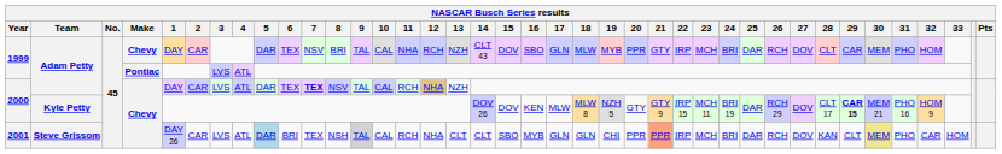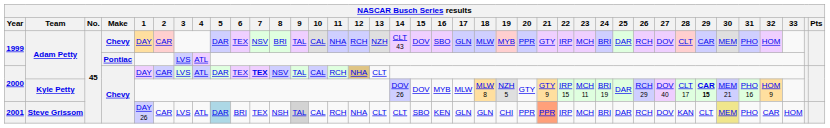 <table class="wikitable" style="text-align:center; font-size:75%">
 <tr>
 <th colspan=42><a href='#'>NASCAR Busch Series</a> results</th>
 </tr>
 <tr>
 <th>Year</th>
 <th>Team</th>
 <th>No.</th>
 <th>Make</th>
 <th>1</th>
 <th>2</th>
 <th>3</th>
 <th>4</th>
 <th>5</th>
 <th>6</th>
 <th>7</th>
 <th>8</th>
 <th>9</th>
 <th>10</th>
 <th>11</th>
 <th>12</th>
 <th>13</th>
 <th>14</th>
 <th>15</th>
 <th>16</th>
 <th>17</th>
 <th>18</th>
 <th>19</th>
 <th>20</th>
 <th>21</th>
 <th>22</th>
 <th>23</th>
 <th>24</th>
 <th>25</th>
 <th>26</th>
 <th>27</th>
 <th>28</th>
 <th>29</th>
 <th>30</th>
 <th>31</th>
 <th>32</th>
 <th>33</th>
 <th></th>
 <th>Pts</th>
 </tr>
 <tr>
 <th rowspan=2><a href='#'>1999</a></th>
 <th rowspan=3><a href='#'>Adam Petty</a></th>
 <th rowspan=5>45</th>
 <th><a href='#'>Chevy</a></th>
 <td style="background:#FFDF9F;"><a href='#'>DAY</a><br></td>
 <td style="background:#FFCFCF;"><a href='#'>CAR</a><br></td>
 <td colspan=2></td>
 <td style="background:#CFCFFF;"><a href='#'>DAR</a><br></td>
 <td style="background:#EFCFFF;"><a href='#'>TEX</a><br></td>
 <td style="background:#DFFFDF;"><a href='#'>NSV</a><br></td>
 <td style="background:#DFFFDF;"><a href='#'>BRI</a><br></td>
 <td style="background:#EFCFFF;"><a href='#'>TAL</a><br></td>
 <td style="background:#DFDFDF;"><a href='#'>CAL</a><br></td>
 <td style="background:#CFCFFF;"><a href='#'>NHA</a><br></td>
 <td style="background:#CFCFFF;"><a href='#'>RCH</a><br></td>
 <td style="background:#DFDFDF;"><a href='#'>NZH</a><br></td>
 <td style="background:#EFCFFF;"><a href='#'>CLT</a><br><small>43</small></td>
 <td style="background:#EFCFFF;"><a href='#'>DOV</a><br></td>
 <td style="background:#EFCFFF;"><a href='#'>SBO</a><br></td>
 <td style="background:#CFCFFF;"><a href='#'>GLN</a><br></td>
 <td style="background:#CFCFFF;"><a href='#'>MLW</a><br></td>
 <td style="background:#FFCFCF;"><a href='#'>MYB</a><br></td>
 <td style="background:#CFCFFF;"><a href='#'>PPR</a><br></td>
 <td style="background:#EFCFFF;"><a href='#'>GTY</a><br></td>
 <td style="background:#EFCFFF;"><a href='#'>IRP</a><br></td>
 <td style="background:#EFCFFF;"><a href='#'>MCH</a><br></td>
 <td style="background:#CFCFFF;"><a href='#'>BRI</a><br></td>
 <td style="background:#DFFFDF;"><a href='#'>DAR</a><br></td>
 <td style="background:#EFCFFF;"><a href='#'>RCH</a><br></td>
 <td style="background:#EFCFFF;"><a href='#'>DOV</a><br></td>
 <td style="background:#FFCFCF;"><a href='#'>CLT</a><br></td>
 <td style="background:#CFCFFF;"><a href='#'>CAR</a><br></td>
 <td style="background:#DFDFDF;"><a href='#'>MEM</a><br></td>
 <td style="background:#CFCFFF;"><a href='#'>PHO</a><br></td>
 <td style="background:#EFCFFF;"><a href='#'>HOM</a><br></td>
 <td></td>
 <th rowspan=2></th>
 <th rowspan=2></th>
 </tr>
 <tr>
 <th><a href='#'>Pontiac</a></th>
 <td colspan=2></td>
 <td style="background:#CFCFFF;"><a href='#'>LVS</a><br></td>
 <td style="background:#EFCFFF;"><a href='#'>ATL</a><br></td>
 <td colspan=29></td>
 </tr>
 <tr>
 <th rowspan=2><a href='#'>2000</a></th>
 <th rowspan=3><a href='#'>Chevy</a></th>
 <td style="background:#EFCFFF;"><a href='#'>DAY</a><br></td>
 <td style="background:#CFCFFF;"><a href='#'>CAR</a><br></td>
 <td style="background:#DFFFDF;"><a href='#'>LVS</a><br></td>
 <td style="background:#CFCFFF;"><a href='#'>ATL</a><br></td>
 <td style="background:#DFFFDF;"><a href='#'>DAR</a><br></td>
 <td style="background:#EFCFFF;"><a href='#'>TEX</a><br></td>
 <td style="background:#EFCFFF;"><strong><a href='#'>TEX</a><br></strong></td>
 <td style="background:#CFCFFF;"><a href='#'>NSV</a><br></td>
 <td style="background:#DFFFDF;"><a href='#'>TAL</a><br></td>
 <td style="background:#CFCFFF;"><a href='#'>CAL</a><br></td>
 <td style="background:#DFFFDF;"><a href='#'>RCH</a><br></td>
 <td style="background:#DFC484;"><a href='#'>NHA</a><br></td>
-<td><a href='#'>NZH</a></td>
+<td><a href='#'>CLT</a></td>
 <td colspan=20></td>
 <th rowspan=2></th>
 <th rowspan=2></th>
 </tr>
 <tr>
 <th><a href='#'>Kyle Petty</a></th>
 <td colspan=13></td>
 <td style="background:#CFCFFF;"><a href='#'>DOV</a><br><small>26</small></td>
 <td><a href='#'>DOV</a></td>
-<td><a href='#'>KEN</a></td>
+<td><a href='#'>MYB</a></td>
 <td><a href='#'>MLW</a></td>
 <td style="background:#FFDF9F;"><a href='#'>MLW</a><br><small>8</small></td>
 <td style="background:#DFDFDF;"><a href='#'>NZH</a><br><small>5</small></td>
 <td><a href='#'>GTY</a></td>
 <td style="background:#FFDF9F;"><a href='#'>GTY</a><br><small>9</small></td>
 <td style="background:#DFFFDF;"><a href='#'>IRP</a><br><small>15</small></td>
 <td style="background:#DFFFDF;"><a href='#'>MCH</a><br><small>11</small></td>
 <td style="background:#DFFFDF;"><a href='#'>BRI</a><br><small>19</small></td>
 <td style="background:#DFFFDF;"><a href='#'>DAR</a><br></td>
 <td style="background:#CFCFFF;"><a href='#'>RCH</a><br><small>29</small></td>
-<td style="background:#EFCFFF;"><a href='#'>DOV</a><br></td>
+<td style="background:#EFCFFF;"><a href='#'>DOV</a><br><small>40</small></td>
 <td style="background:#DFFFDF;"><a href='#'>CLT</a><br><small>17</small></td>
 <td style="background:#DFFFDF;"><strong><a href='#'>CAR</a><br><small>15</small></strong></td>
 <td style="background:#CFCFFF;"><a href='#'>MEM</a><br><small>21</small></td>
 <td style="background:#DFFFDF;"><a href='#'>PHO</a><br><small>16</small></td>
 <td style="background:#FFDF9F;"><a href='#'>HOM</a><br><small>9</small></td>
 <td></td>
 </tr>
 <tr>
 <th><a href='#'>2001</a></th>
 <th><a href='#'>Steve Grissom</a></th>
 <td bgcolor="CFCFFF"><a href='#'>DAY</a><br><small>26</small></td>
 <td><a href='#'>CAR</a></td>
 <td><a href='#'>LVS</a></td>
 <td><a href='#'>ATL</a></td>
 <td style="background: lightblue;"><a href='#'>DAR</a></td>
 <td><a href='#'>BRI</a></td>
 <td><a href='#'>TEX</a></td>
 <td><a href='#'>NSH</a></td>
 <td style="background: lightgrey;"><a href='#'>TAL</a></td>
 <td><a href='#'>CAL</a></td>
 <td><a href='#'>RCH</a></td>
 <td><a href='#'>NHA</a></td>
 <td><a href='#'>CLT</a></td>
 <td><a href='#'>CLT</a></td>
 <td><a href='#'>SBO</a></td>
-<td><a href='#'>MYB</a></td>
+<td><a href='#'>KEN</a></td>
 <td><a href='#'>GLN</a></td>
 <td><a href='#'>GLN</a></td>
 <td><a href='#'>CHI</a></td>
 <td><a href='#'>PPR</a></td>
 <td style="background: lightsalmon;"><a href='#'>PPR</a></td>
 <td><a href='#'>IRP</a></td>
 <td><a href='#'>MCH</a></td>
 <td><a href='#'>BRI</a></td>
 <td><a href='#'>DAR</a></td>
 <td><a href='#'>RCH</a></td>
 <td><a href='#'>DOV</a></td>
 <td><a href='#'>KAN</a></td>
 <td><a href='#'>CLT</a></td>
 <td style="background: khaki;"><a href='#'>MEM</a></td>
 <td><a href='#'>PHO</a></td>
 <td><a href='#'>CAR</a></td>
 <td><a href='#'>HOM</a></td>
 <th></th>
 <th></th>
 </tr>
 </table>
